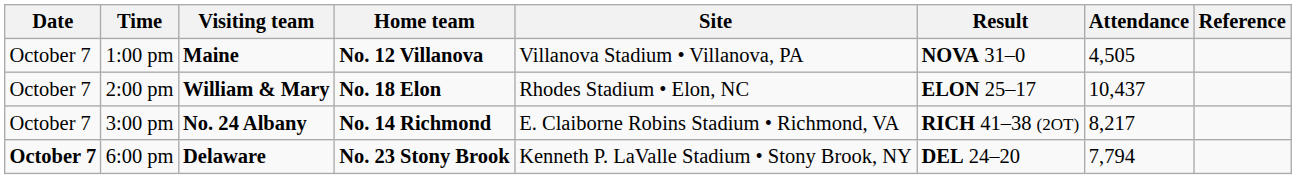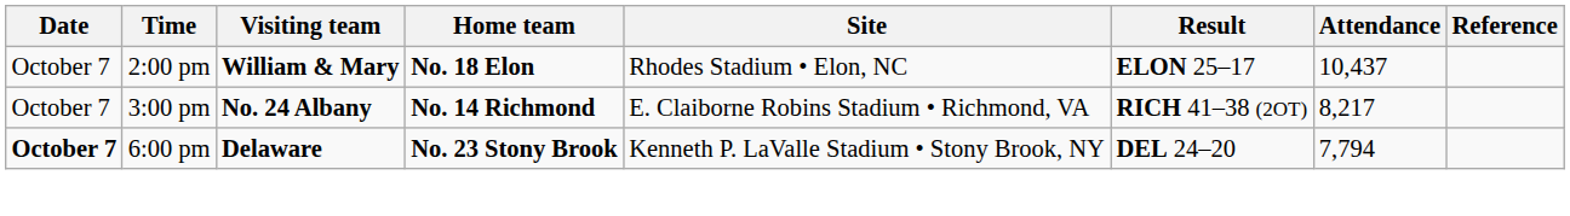 <table class="wikitable" style="font-size:95%;">
 <tr>
 <th>Date</th>
 <th>Time</th>
 <th>Visiting team</th>
 <th>Home team</th>
 <th>Site</th>
 <th>Result</th>
 <th>Attendance</th>
 <th class="unsortable">Reference</th>
-</tr>
-<tr bgcolor=>
-<td>October 7</td>
-<td>1:00 pm</td>
-<td><strong>Maine</strong></td>
-<td><strong>No. 12 Villanova</strong></td>
-<td>Villanova Stadium • Villanova, PA</td>
-<td><strong>NOVA</strong> 31–0</td>
-<td>4,505</td>
-<td></td>
 </tr>
 <tr bgcolor=>
 <td>October 7</td>
 <td>2:00 pm</td>
 <td><strong>William & Mary</strong></td>
 <td><strong>No. 18 Elon</strong></td>
 <td>Rhodes Stadium • Elon, NC</td>
 <td><strong>ELON</strong> 25–17</td>
 <td>10,437</td>
 <td></td>
 </tr>
 <tr bgcolor=>
 <td>October 7</td>
 <td>3:00 pm</td>
 <td><strong>No. 24 Albany</strong></td>
 <td><strong>No. 14 Richmond</strong></td>
 <td>E. Claiborne Robins Stadium • Richmond, VA</td>
 <td><strong>RICH</strong> 41–38 <small>(2OT)</small></td>
 <td>8,217</td>
 <td></td>
 </tr>
 <tr bgcolor=>
 <td><strong>October 7</strong></td>
 <td>6:00 pm</td>
 <td><strong>Delaware</strong></td>
 <td><strong>No. 23 Stony Brook</strong></td>
 <td>Kenneth P. LaValle Stadium • Stony Brook, NY</td>
 <td><strong>DEL</strong> 24–20</td>
 <td>7,794</td>
 <td></td>
 </tr>
 </table>
